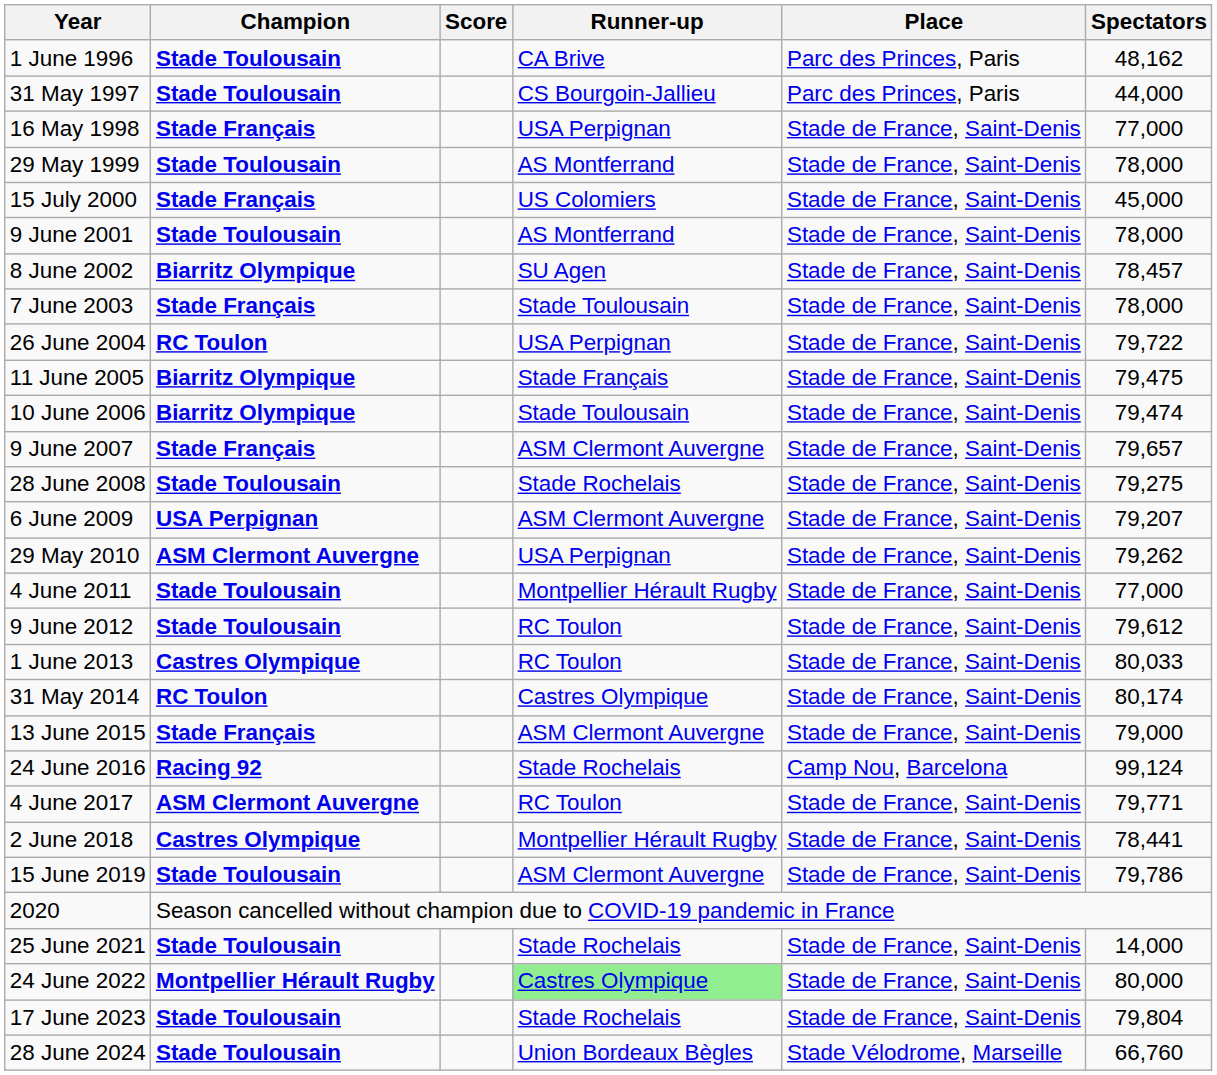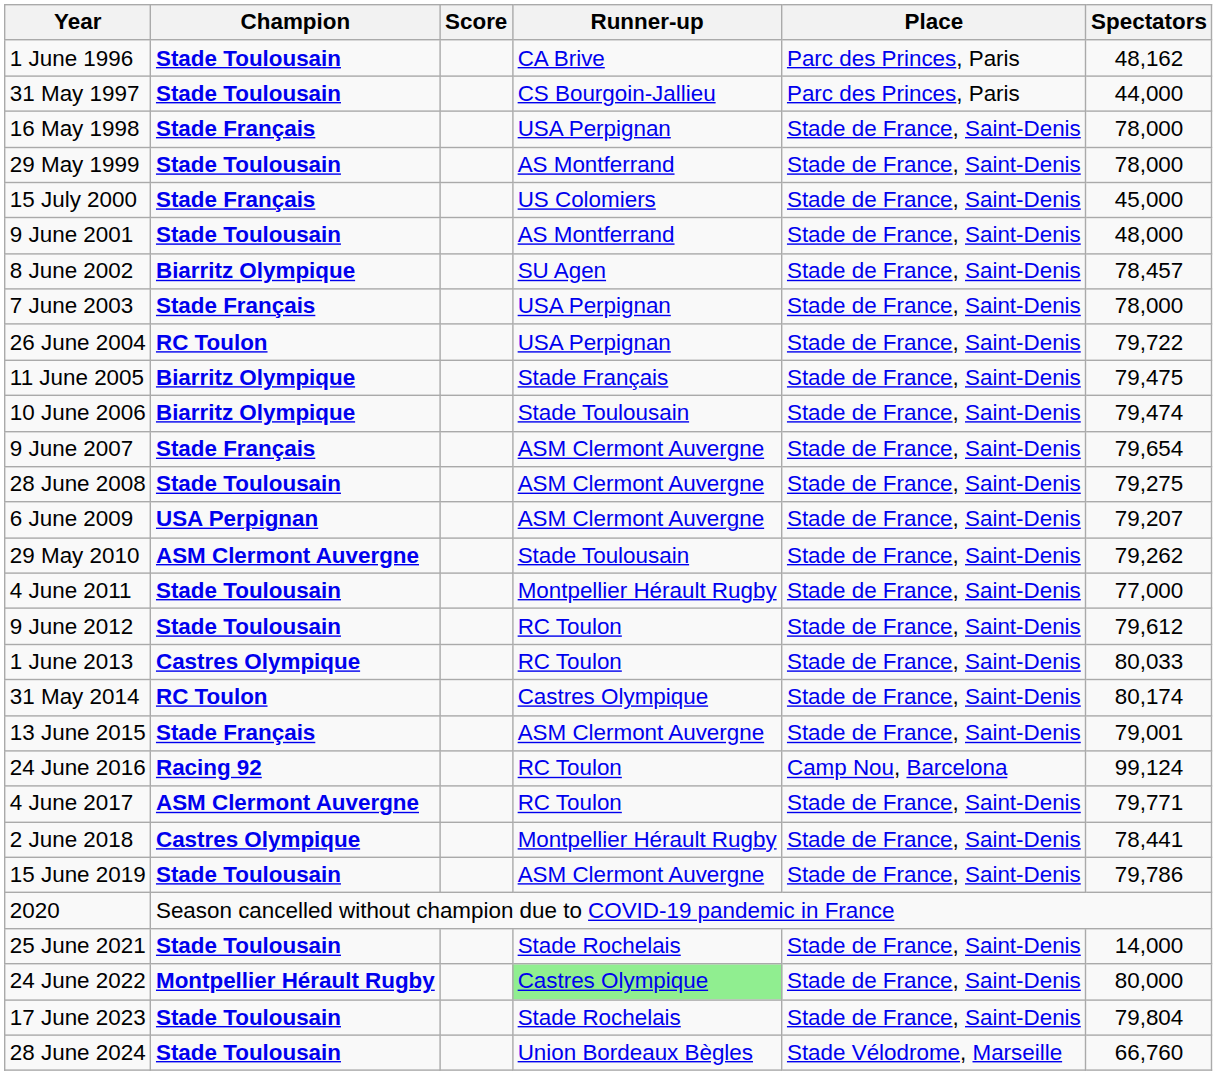 <table class="wikitable">
 <tr>
 <th>Year</th>
 <th>Champion</th>
 <th>Score</th>
 <th>Runner-up</th>
 <th>Place</th>
 <th>Spectators</th>
 </tr>
 <tr>
 <td align=left>1 June 1996</td>
 <td><strong><a href='#'>Stade Toulousain</a></strong></td>
 <td align=center></td>
 <td><a href='#'>CA Brive</a></td>
 <td align=left><a href='#'>Parc des Princes</a>, Paris</td>
 <td align=center>48,162</td>
 </tr>
 <tr>
 <td align=left>31 May 1997</td>
 <td><strong><a href='#'>Stade Toulousain</a></strong></td>
 <td align=center></td>
 <td><a href='#'>CS Bourgoin-Jallieu</a></td>
 <td align=left><a href='#'>Parc des Princes</a>, Paris</td>
 <td align=center>44,000</td>
 </tr>
 <tr>
 <td align=left>16 May 1998</td>
 <td><strong><a href='#'>Stade Français</a></strong></td>
 <td align=center></td>
 <td><a href='#'>USA Perpignan</a></td>
 <td align=left><a href='#'>Stade de France</a>, <a href='#'>Saint-Denis</a></td>
-<td align=center>77,000</td>
+<td align=center>78,000</td>
 </tr>
 <tr>
 <td align=left>29 May 1999</td>
 <td><strong><a href='#'>Stade Toulousain</a></strong></td>
 <td align=center></td>
 <td><a href='#'>AS Montferrand</a></td>
 <td align=left><a href='#'>Stade de France</a>, <a href='#'>Saint-Denis</a></td>
 <td align=center>78,000</td>
 </tr>
 <tr>
 <td align=left>15 July 2000</td>
 <td><strong><a href='#'>Stade Français</a></strong></td>
 <td align=center></td>
 <td><a href='#'>US Colomiers</a></td>
 <td align=left><a href='#'>Stade de France</a>, <a href='#'>Saint-Denis</a></td>
 <td align=center>45,000</td>
 </tr>
 <tr>
 <td align=left>9 June 2001</td>
 <td><strong><a href='#'>Stade Toulousain</a></strong></td>
 <td align=center></td>
 <td><a href='#'>AS Montferrand</a></td>
 <td align=left><a href='#'>Stade de France</a>, <a href='#'>Saint-Denis</a></td>
-<td align=center>78,000</td>
+<td align=center>48,000</td>
 </tr>
 <tr>
 <td align=left>8 June 2002</td>
 <td><strong><a href='#'>Biarritz Olympique</a></strong></td>
 <td align=center></td>
 <td><a href='#'>SU Agen</a></td>
 <td align=left><a href='#'>Stade de France</a>, <a href='#'>Saint-Denis</a></td>
 <td align=center>78,457</td>
 </tr>
 <tr>
 <td align=left>7 June 2003</td>
 <td><strong><a href='#'>Stade Français</a></strong></td>
 <td align=center></td>
-<td><a href='#'>Stade Toulousain</a></td>
+<td><a href='#'>USA Perpignan</a></td>
 <td align=left><a href='#'>Stade de France</a>, <a href='#'>Saint-Denis</a></td>
 <td align=center>78,000</td>
 </tr>
 <tr>
 <td align=left>26 June 2004</td>
 <td><strong><a href='#'>RC Toulon</a></strong></td>
 <td align=center></td>
 <td><a href='#'>USA Perpignan</a></td>
 <td align=left><a href='#'>Stade de France</a>, <a href='#'>Saint-Denis</a></td>
 <td align=center>79,722</td>
 </tr>
 <tr>
 <td align=left>11 June 2005</td>
 <td><strong><a href='#'>Biarritz Olympique</a></strong></td>
 <td align=center></td>
 <td><a href='#'>Stade Français</a></td>
 <td align=left><a href='#'>Stade de France</a>, <a href='#'>Saint-Denis</a></td>
 <td align=center>79,475</td>
 </tr>
 <tr>
 <td align=left>10 June 2006</td>
 <td><strong><a href='#'>Biarritz Olympique</a></strong></td>
 <td align=center></td>
 <td><a href='#'>Stade Toulousain</a></td>
 <td align=left><a href='#'>Stade de France</a>, <a href='#'>Saint-Denis</a></td>
 <td align=center>79,474</td>
 </tr>
 <tr>
 <td align=left>9 June 2007</td>
 <td><strong><a href='#'>Stade Français</a></strong></td>
 <td align=center></td>
 <td><a href='#'>ASM Clermont Auvergne</a></td>
 <td align=left><a href='#'>Stade de France</a>, <a href='#'>Saint-Denis</a></td>
-<td align=center>79,657</td>
+<td align=center>79,654</td>
 </tr>
 <tr>
 <td align=left>28 June 2008</td>
 <td><strong><a href='#'>Stade Toulousain</a></strong></td>
 <td align=center></td>
-<td><a href='#'>Stade Rochelais</a></td>
+<td><a href='#'>ASM Clermont Auvergne</a></td>
 <td align=left><a href='#'>Stade de France</a>, <a href='#'>Saint-Denis</a></td>
 <td align=center>79,275</td>
 </tr>
 <tr>
 <td align=left>6 June 2009</td>
 <td><strong><a href='#'>USA Perpignan</a></strong></td>
 <td align=center></td>
 <td><a href='#'>ASM Clermont Auvergne</a></td>
 <td align=left><a href='#'>Stade de France</a>, <a href='#'>Saint-Denis</a></td>
 <td align=center>79,207</td>
 </tr>
 <tr>
 <td align=left>29 May 2010</td>
 <td><strong><a href='#'>ASM Clermont Auvergne</a></strong></td>
 <td align=center></td>
-<td><a href='#'>USA Perpignan</a></td>
+<td><a href='#'>Stade Toulousain</a></td>
 <td align=left><a href='#'>Stade de France</a>, <a href='#'>Saint-Denis</a></td>
 <td align=center>79,262</td>
 </tr>
 <tr>
 <td align=left>4 June 2011</td>
 <td><strong><a href='#'>Stade Toulousain</a></strong></td>
 <td align=center></td>
 <td><a href='#'>Montpellier Hérault Rugby</a></td>
 <td align=left><a href='#'>Stade de France</a>, <a href='#'>Saint-Denis</a></td>
 <td align=center>77,000</td>
 </tr>
 <tr>
 <td align=left>9 June 2012</td>
 <td><strong><a href='#'>Stade Toulousain</a></strong></td>
 <td align=center></td>
 <td><a href='#'>RC Toulon</a></td>
 <td align=left><a href='#'>Stade de France</a>, <a href='#'>Saint-Denis</a></td>
 <td align=center>79,612</td>
 </tr>
 <tr>
 <td align=left>1 June 2013</td>
 <td><strong><a href='#'>Castres Olympique</a></strong></td>
 <td align=center></td>
 <td><a href='#'>RC Toulon</a></td>
 <td align=left><a href='#'>Stade de France</a>, <a href='#'>Saint-Denis</a></td>
 <td align=center>80,033</td>
 </tr>
 <tr>
 <td align=left>31 May 2014</td>
 <td><strong><a href='#'>RC Toulon</a></strong></td>
 <td align=center></td>
 <td><a href='#'>Castres Olympique</a></td>
 <td align=left><a href='#'>Stade de France</a>, <a href='#'>Saint-Denis</a></td>
 <td align=center>80,174</td>
 </tr>
 <tr>
 <td align=left>13 June 2015</td>
 <td><strong><a href='#'>Stade Français</a></strong></td>
 <td align=center></td>
 <td><a href='#'>ASM Clermont Auvergne</a></td>
 <td align=left><a href='#'>Stade de France</a>, <a href='#'>Saint-Denis</a></td>
-<td align=center>79,000</td>
+<td align=center>79,001</td>
 </tr>
 <tr>
 <td align=left>24 June 2016</td>
 <td><strong><a href='#'>Racing 92</a></strong></td>
 <td align=center></td>
-<td><a href='#'>Stade Rochelais</a></td>
+<td><a href='#'>RC Toulon</a></td>
 <td align=left><a href='#'>Camp Nou</a>, <a href='#'>Barcelona</a> </td>
 <td align=center>99,124</td>
 </tr>
 <tr>
 <td align=left>4 June 2017</td>
 <td><strong><a href='#'>ASM Clermont Auvergne</a></strong></td>
 <td align=center></td>
 <td><a href='#'>RC Toulon</a></td>
 <td align=left><a href='#'>Stade de France</a>, <a href='#'>Saint-Denis</a></td>
 <td align=center>79,771</td>
 </tr>
 <tr>
 <td align=left>2 June 2018</td>
 <td><strong><a href='#'>Castres Olympique</a></strong></td>
 <td align=center></td>
 <td><a href='#'>Montpellier Hérault Rugby</a></td>
 <td align=left><a href='#'>Stade de France</a>, <a href='#'>Saint-Denis</a></td>
 <td align=center>78,441</td>
 </tr>
 <tr>
 <td align=left>15 June 2019</td>
 <td><strong><a href='#'>Stade Toulousain</a></strong></td>
 <td align=center></td>
 <td><a href='#'>ASM Clermont Auvergne</a></td>
 <td align=left><a href='#'>Stade de France</a>, <a href='#'>Saint-Denis</a></td>
 <td align=center>79,786</td>
 </tr>
 <tr>
 <td align=left>2020</td>
 <td colspan = 5>Season cancelled without champion due to <a href='#'>COVID-19 pandemic in France</a></td>
 </tr>
 <tr>
 <td align=left>25 June 2021</td>
 <td><strong><a href='#'>Stade Toulousain</a></strong></td>
 <td align=center></td>
 <td><a href='#'>Stade Rochelais</a></td>
 <td align=left><a href='#'>Stade de France</a>, <a href='#'>Saint-Denis</a></td>
 <td align=center>14,000</td>
 </tr>
 <tr>
 <td align=left>24 June 2022</td>
 <td><strong><a href='#'>Montpellier Hérault Rugby</a></strong></td>
 <td align=center></td>
 <td style="background: lightgreen;"><a href='#'>Castres Olympique</a></td>
 <td align=left><a href='#'>Stade de France</a>, <a href='#'>Saint-Denis</a></td>
 <td align=center>80,000</td>
 </tr>
 <tr>
 <td align=left>17 June 2023</td>
 <td><strong><a href='#'>Stade Toulousain</a></strong></td>
 <td align=center></td>
 <td><a href='#'>Stade Rochelais</a></td>
 <td align=left><a href='#'>Stade de France</a>, <a href='#'>Saint-Denis</a></td>
 <td align=center>79,804</td>
 </tr>
 <tr>
 <td align=left>28 June 2024</td>
 <td><strong><a href='#'>Stade Toulousain</a></strong></td>
 <td align=center></td>
 <td><a href='#'>Union Bordeaux Bègles</a></td>
 <td align=left><a href='#'>Stade Vélodrome</a>, <a href='#'>Marseille</a> </td>
 <td align=center>66,760</td>
 </tr>
 </table>
